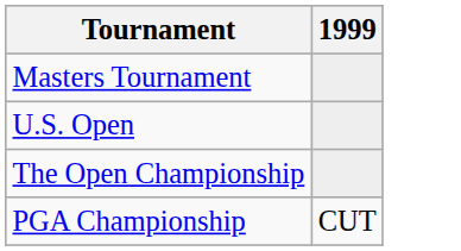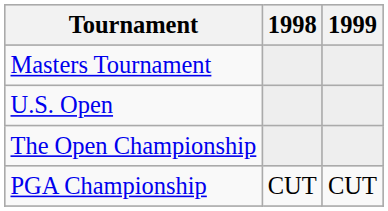 <table class="wikitable" style="font-size:95%;text-align:center;">
 <tr>
 <th>Tournament</th>
+<th>1998</th>
 <th>1999</th>
 </tr>
 <tr>
 <td align=left><a href='#'>Masters Tournament</a></td>
 <td style="background:#eeeeee;"></td>
+<td style="background:#eeeeee;"></td>
 </tr>
 <tr>
 <td align=left><a href='#'>U.S. Open</a></td>
+<td style="background:#eeeeee;"></td>
 <td style="background:#eeeeee;"></td>
 </tr>
 <tr>
 <td align=left><a href='#'>The Open Championship</a></td>
 <td style="background:#eeeeee;"></td>
+<td style="background:#eeeeee;"></td>
 </tr>
 <tr>
 <td align=left><a href='#'>PGA Championship</a></td>
 <td>CUT</td>
+<td>CUT</td>
 </tr>
 </table>
